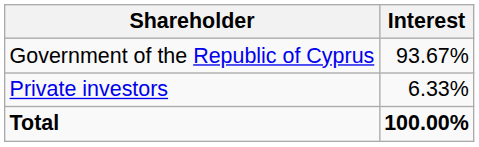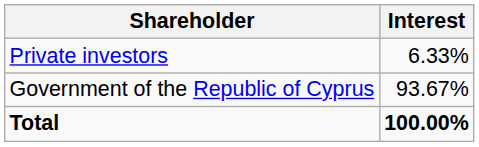 <table class="wikitable">
 <tr>
 <th scope="col">Shareholder</th>
 <th scope="col">Interest</th>
 </tr>
 <tr>
+<td><a href='#'>Private investors</a></td>
+<td align="right">6.33%</td>
+</tr>
+<tr>
 <td>Government of the <a href='#'>Republic of Cyprus</a></td>
 <td align=right>93.67%</td>
-</tr>
-<tr>
-<td><a href='#'>Private investors</a></td>
-<td align="right">6.33%</td>
 </tr>
 <tr>
 <td><strong>Total</strong></td>
 <td align=right><strong>100.00%</strong></td>
 </tr>
 </table>
